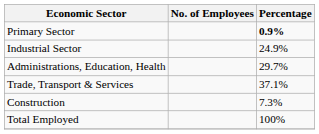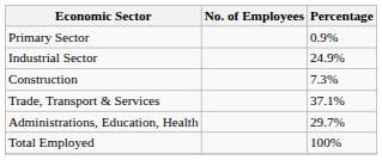 <table class="wikitable">
 <tr>
 <th>Economic Sector</th>
 <th>No. of Employees</th>
 <th>Percentage</th>
 </tr>
 <tr>
 <td>Primary Sector</td>
 <td></td>
-<td><strong>0.9%</strong></td>
+<td>0.9%</td>
 </tr>
 <tr>
 <td>Industrial Sector</td>
 <td></td>
 <td>24.9%</td>
 </tr>
 <tr>
-<td>Administrations, Education, Health</td>
+<td>Construction</td>
 <td></td>
-<td>29.7%</td>
+<td>7.3%</td>
 </tr>
 <tr>
 <td>Trade, Transport & Services</td>
 <td></td>
 <td>37.1%</td>
 </tr>
 <tr>
-<td>Construction</td>
+<td>Administrations, Education, Health</td>
 <td></td>
-<td>7.3%</td>
+<td>29.7%</td>
 </tr>
 <tr>
 <td>Total Employed</td>
 <td></td>
 <td>100%</td>
 </tr>
 <tr>
 </tr>
 </table>
